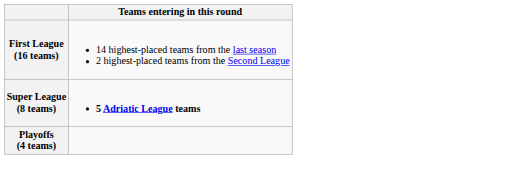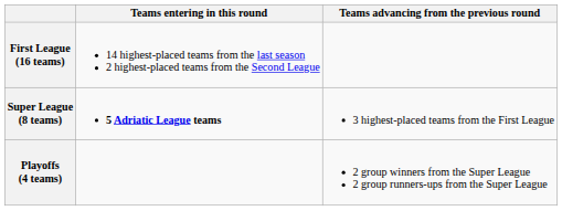 <table class="wikitable">
 <tr>
 <th></th>
 <th>Teams entering in this round</th>
+<th>Teams advancing from the previous round</th>
 </tr>
 <tr>
 <th>First League<br>(16 teams)</th>
 <td><br><ul><li>14 highest-placed teams from the <a href='#'>last season</a></li><li>2 highest-placed teams from the <a href='#'>Second League</a></li></ul></td>
+<td></td>
 </tr>
 <tr>
 <th>Super League<br>(8 teams)</th>
 <td><strong><br><ul><li>5 <a href='#'>Adriatic League</a> teams</li></ul></strong></td>
+<td><br><ul><li>3 highest-placed teams from the First League</li></ul></td>
 </tr>
 <tr>
 <th>Playoffs<br>(4 teams)</th>
 <td></td>
+<td><br><ul><li>2 group winners from the Super League</li><li>2 group runners-ups from the Super League</li></ul></td>
 </tr>
 </table>
